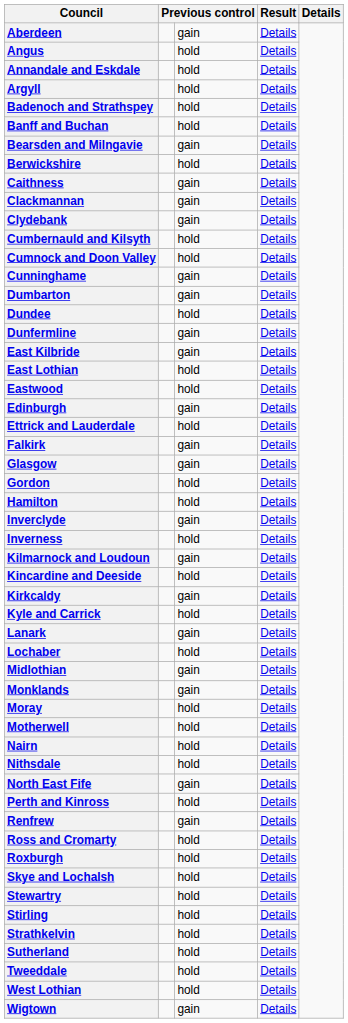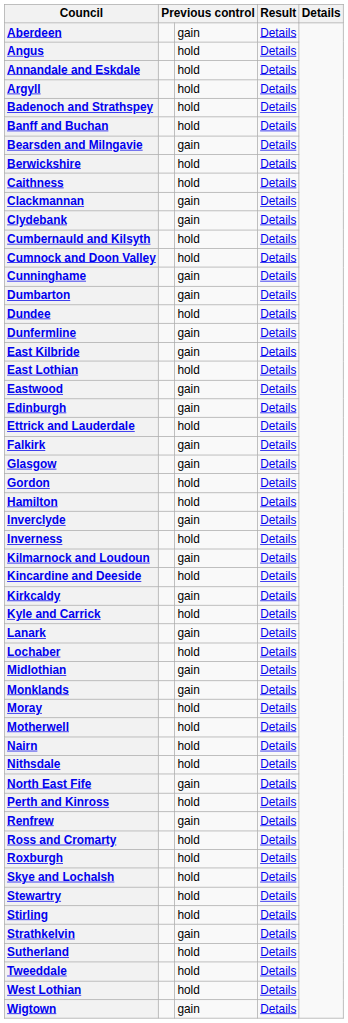 <table class="wikitable sortable" border="1">
 <tr>
 <th scope="col">Council</th>
 <th colspan=2>Previous control</th>
 <th colspan=2>Result</th>
 <th class="unsortable" scope="col">Details</th>
 </tr>
 <tr>
 <th scope="row" style="text-align: left;"><a href='#'>Aberdeen</a></th>
 <td></td>
 <td> gain</td>
 <td><a href='#'>Details</a></td>
 </tr>
 <tr>
 <th scope="row" style="text-align: left;"><a href='#'>Angus</a></th>
 <td></td>
 <td> hold</td>
 <td><a href='#'>Details</a></td>
 </tr>
 <tr>
 <th scope="row" style="text-align: left;"><a href='#'>Annandale and Eskdale</a></th>
 <td></td>
 <td> hold</td>
 <td><a href='#'>Details</a></td>
 </tr>
 <tr>
 <th scope="row" style="text-align: left;"><a href='#'>Argyll</a></th>
 <td></td>
 <td> hold</td>
 <td><a href='#'>Details</a></td>
 </tr>
 <tr>
 <th scope="row" style="text-align: left;"><a href='#'>Badenoch and Strathspey</a></th>
 <td></td>
 <td> hold</td>
 <td><a href='#'>Details</a></td>
 </tr>
 <tr>
 <th scope="row" style="text-align: left;"><a href='#'>Banff and Buchan</a></th>
 <td></td>
 <td> hold</td>
 <td><a href='#'>Details</a></td>
 </tr>
 <tr>
 <th scope="row" style="text-align: left;"><a href='#'>Bearsden and Milngavie</a></th>
 <td></td>
 <td> gain</td>
 <td><a href='#'>Details</a></td>
 </tr>
 <tr>
 <th scope="row" style="text-align: left;"><a href='#'>Berwickshire</a></th>
 <td></td>
 <td> hold</td>
 <td><a href='#'>Details</a></td>
 </tr>
 <tr>
 <th scope="row" style="text-align: left;"><a href='#'>Caithness</a></th>
 <td></td>
-<td> gain</td>
+<td> hold</td>
 <td><a href='#'>Details</a></td>
 </tr>
 <tr>
 <th scope="row" style="text-align: left;"><a href='#'>Clackmannan</a></th>
 <td></td>
 <td> gain</td>
 <td><a href='#'>Details</a></td>
 </tr>
 <tr>
 <th scope="row" style="text-align: left;"><a href='#'>Clydebank</a></th>
 <td></td>
 <td> gain</td>
 <td><a href='#'>Details</a></td>
 </tr>
 <tr>
 <th scope="row" style="text-align: left;"><a href='#'>Cumbernauld and Kilsyth</a></th>
 <td></td>
 <td> hold</td>
 <td><a href='#'>Details</a></td>
 </tr>
 <tr>
 <th scope="row" style="text-align: left;"><a href='#'>Cumnock and Doon Valley</a></th>
 <td></td>
 <td> hold</td>
 <td><a href='#'>Details</a></td>
 </tr>
 <tr>
 <th scope="row" style="text-align: left;"><a href='#'>Cunninghame</a></th>
 <td></td>
 <td> gain</td>
 <td><a href='#'>Details</a></td>
 </tr>
 <tr>
 <th scope="row" style="text-align: left;"><a href='#'>Dumbarton</a></th>
 <td></td>
 <td> gain</td>
 <td><a href='#'>Details</a></td>
 </tr>
 <tr>
 <th scope="row" style="text-align: left;"><a href='#'>Dundee</a></th>
 <td></td>
 <td> hold</td>
 <td><a href='#'>Details</a></td>
 </tr>
 <tr>
 <th scope="row" style="text-align: left;"><a href='#'>Dunfermline</a></th>
 <td></td>
 <td> gain</td>
 <td><a href='#'>Details</a></td>
 </tr>
 <tr>
 <th scope="row" style="text-align: left;"><a href='#'>East Kilbride</a></th>
 <td></td>
 <td> gain</td>
 <td><a href='#'>Details</a></td>
 </tr>
 <tr>
 <th scope="row" style="text-align: left;"><a href='#'>East Lothian</a></th>
 <td></td>
 <td> hold</td>
 <td><a href='#'>Details</a></td>
 </tr>
 <tr>
 <th scope="row" style="text-align: left;"><a href='#'>Eastwood</a></th>
 <td></td>
-<td> hold</td>
+<td> gain</td>
 <td><a href='#'>Details</a></td>
 </tr>
 <tr>
 <th scope="row" style="text-align: left;"><a href='#'>Edinburgh</a></th>
 <td></td>
 <td> gain</td>
 <td><a href='#'>Details</a></td>
 </tr>
 <tr>
 <th scope="row" style="text-align: left;"><a href='#'>Ettrick and Lauderdale</a></th>
 <td></td>
 <td> hold</td>
 <td><a href='#'>Details</a></td>
 </tr>
 <tr>
 <th scope="row" style="text-align: left;"><a href='#'>Falkirk</a></th>
 <td></td>
 <td> gain</td>
 <td><a href='#'>Details</a></td>
 </tr>
 <tr>
 <th scope="row" style="text-align: left;"><a href='#'>Glasgow</a></th>
 <td></td>
 <td> gain</td>
 <td><a href='#'>Details</a></td>
 </tr>
 <tr>
 <th scope="row" style="text-align: left;"><a href='#'>Gordon</a></th>
 <td></td>
 <td> hold</td>
 <td><a href='#'>Details</a></td>
 </tr>
 <tr>
 <th scope="row" style="text-align: left;"><a href='#'>Hamilton</a></th>
 <td></td>
 <td> hold</td>
 <td><a href='#'>Details</a></td>
 </tr>
 <tr>
 <th scope="row" style="text-align: left;"><a href='#'>Inverclyde</a></th>
 <td></td>
 <td> gain</td>
 <td><a href='#'>Details</a></td>
 </tr>
 <tr>
 <th scope="row" style="text-align: left;"><a href='#'>Inverness</a></th>
 <td></td>
 <td> hold</td>
 <td><a href='#'>Details</a></td>
 </tr>
 <tr>
 <th scope="row" style="text-align: left;"><a href='#'>Kilmarnock and Loudoun</a></th>
 <td></td>
 <td> gain</td>
 <td><a href='#'>Details</a></td>
 </tr>
 <tr>
 <th scope="row" style="text-align: left;"><a href='#'>Kincardine and Deeside</a></th>
 <td></td>
 <td> hold</td>
 <td><a href='#'>Details</a></td>
 </tr>
 <tr>
 <th scope="row" style="text-align: left;"><a href='#'>Kirkcaldy</a></th>
 <td></td>
 <td> gain</td>
 <td><a href='#'>Details</a></td>
 </tr>
 <tr>
 <th scope="row" style="text-align: left;"><a href='#'>Kyle and Carrick</a></th>
 <td></td>
 <td> hold</td>
 <td><a href='#'>Details</a></td>
 </tr>
 <tr>
 <th scope="row" style="text-align: left;"><a href='#'>Lanark</a></th>
 <td></td>
 <td> gain</td>
 <td><a href='#'>Details</a></td>
 </tr>
 <tr>
 <th scope="row" style="text-align: left;"><a href='#'>Lochaber</a></th>
 <td></td>
 <td> hold</td>
 <td><a href='#'>Details</a></td>
 </tr>
 <tr>
 <th scope="row" style="text-align: left;"><a href='#'>Midlothian</a></th>
 <td></td>
 <td> gain</td>
 <td><a href='#'>Details</a></td>
 </tr>
 <tr>
 <th scope="row" style="text-align: left;"><a href='#'>Monklands</a></th>
 <td></td>
 <td> gain</td>
 <td><a href='#'>Details</a></td>
 </tr>
 <tr>
 <th scope="row" style="text-align: left;"><a href='#'>Moray</a></th>
 <td></td>
 <td> hold</td>
 <td><a href='#'>Details</a></td>
 </tr>
 <tr>
 <th scope="row" style="text-align: left;"><a href='#'>Motherwell</a></th>
 <td></td>
 <td> hold</td>
 <td><a href='#'>Details</a></td>
 </tr>
 <tr>
 <th scope="row" style="text-align: left;"><a href='#'>Nairn</a></th>
 <td></td>
 <td> hold</td>
 <td><a href='#'>Details</a></td>
 </tr>
 <tr>
 <th scope="row" style="text-align: left;"><a href='#'>Nithsdale</a></th>
 <td></td>
 <td> hold</td>
 <td><a href='#'>Details</a></td>
 </tr>
 <tr>
 <th scope="row" style="text-align: left;"><a href='#'>North East Fife</a></th>
 <td></td>
 <td> gain</td>
 <td><a href='#'>Details</a></td>
 </tr>
 <tr>
 <th scope="row" style="text-align: left;"><a href='#'>Perth and Kinross</a></th>
 <td></td>
 <td> hold</td>
 <td><a href='#'>Details</a></td>
 </tr>
 <tr>
 <th scope="row" style="text-align: left;"><a href='#'>Renfrew</a></th>
 <td></td>
 <td> gain</td>
 <td><a href='#'>Details</a></td>
 </tr>
 <tr>
 <th scope="row" style="text-align: left;"><a href='#'>Ross and Cromarty</a></th>
 <td></td>
 <td> hold</td>
 <td><a href='#'>Details</a></td>
 </tr>
 <tr>
 <th scope="row" style="text-align: left;"><a href='#'>Roxburgh</a></th>
 <td></td>
 <td> hold</td>
 <td><a href='#'>Details</a></td>
 </tr>
 <tr>
 <th scope="row" style="text-align: left;"><a href='#'>Skye and Lochalsh</a></th>
 <td></td>
 <td> hold</td>
 <td><a href='#'>Details</a></td>
 </tr>
 <tr>
 <th scope="row" style="text-align: left;"><a href='#'>Stewartry</a></th>
 <td></td>
 <td> hold</td>
 <td><a href='#'>Details</a></td>
 </tr>
 <tr>
 <th scope="row" style="text-align: left;"><a href='#'>Stirling</a></th>
 <td></td>
 <td> hold</td>
 <td><a href='#'>Details</a></td>
 </tr>
 <tr>
 <th scope="row" style="text-align: left;"><a href='#'>Strathkelvin</a></th>
 <td></td>
-<td> hold</td>
+<td> gain</td>
 <td><a href='#'>Details</a></td>
 </tr>
 <tr>
 <th scope="row" style="text-align: left;"><a href='#'>Sutherland</a></th>
 <td></td>
 <td> hold</td>
 <td><a href='#'>Details</a></td>
 </tr>
 <tr>
 <th scope="row" style="text-align: left;"><a href='#'>Tweeddale</a></th>
 <td></td>
 <td> hold</td>
 <td><a href='#'>Details</a></td>
 </tr>
 <tr>
 <th scope="row" style="text-align: left;"><a href='#'>West Lothian</a></th>
 <td></td>
 <td> hold</td>
 <td><a href='#'>Details</a></td>
 </tr>
 <tr>
 <th scope="row" style="text-align: left;"><a href='#'>Wigtown</a></th>
 <td></td>
 <td> gain</td>
 <td><a href='#'>Details</a></td>
 </tr>
 </table>
